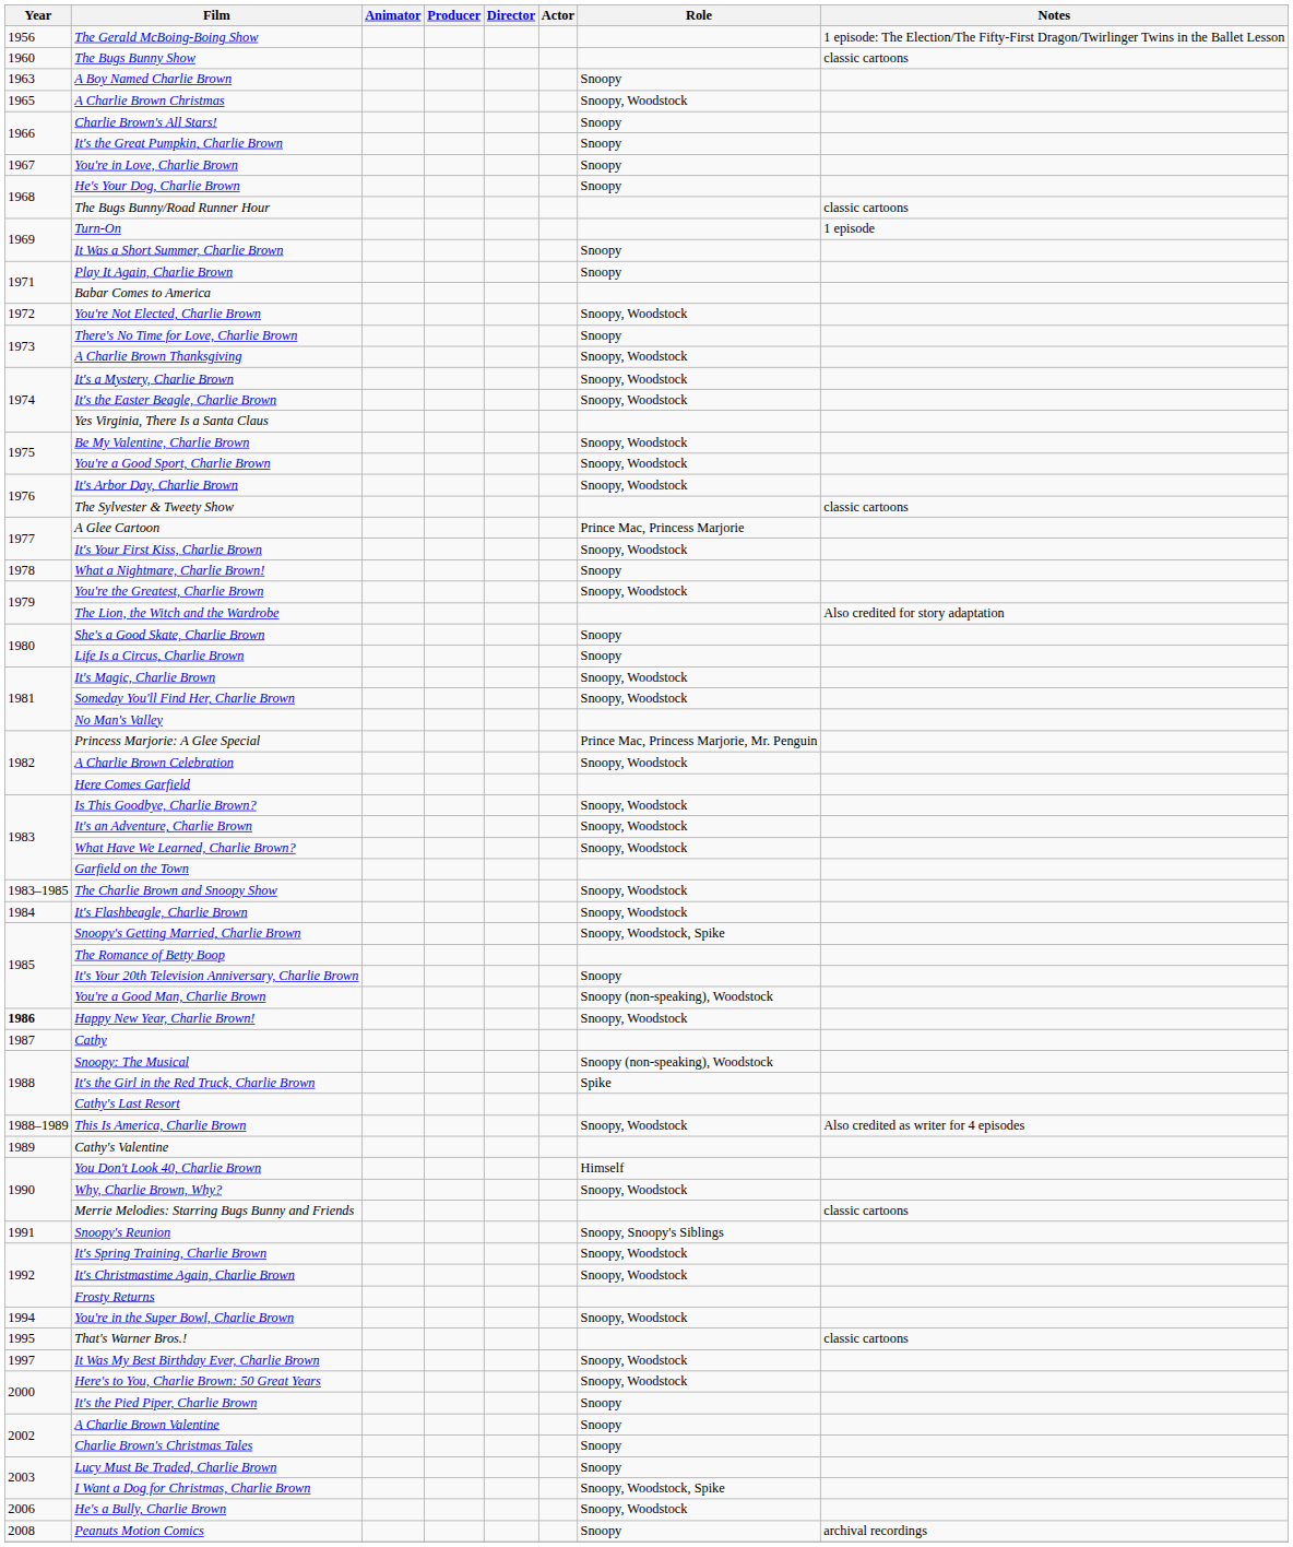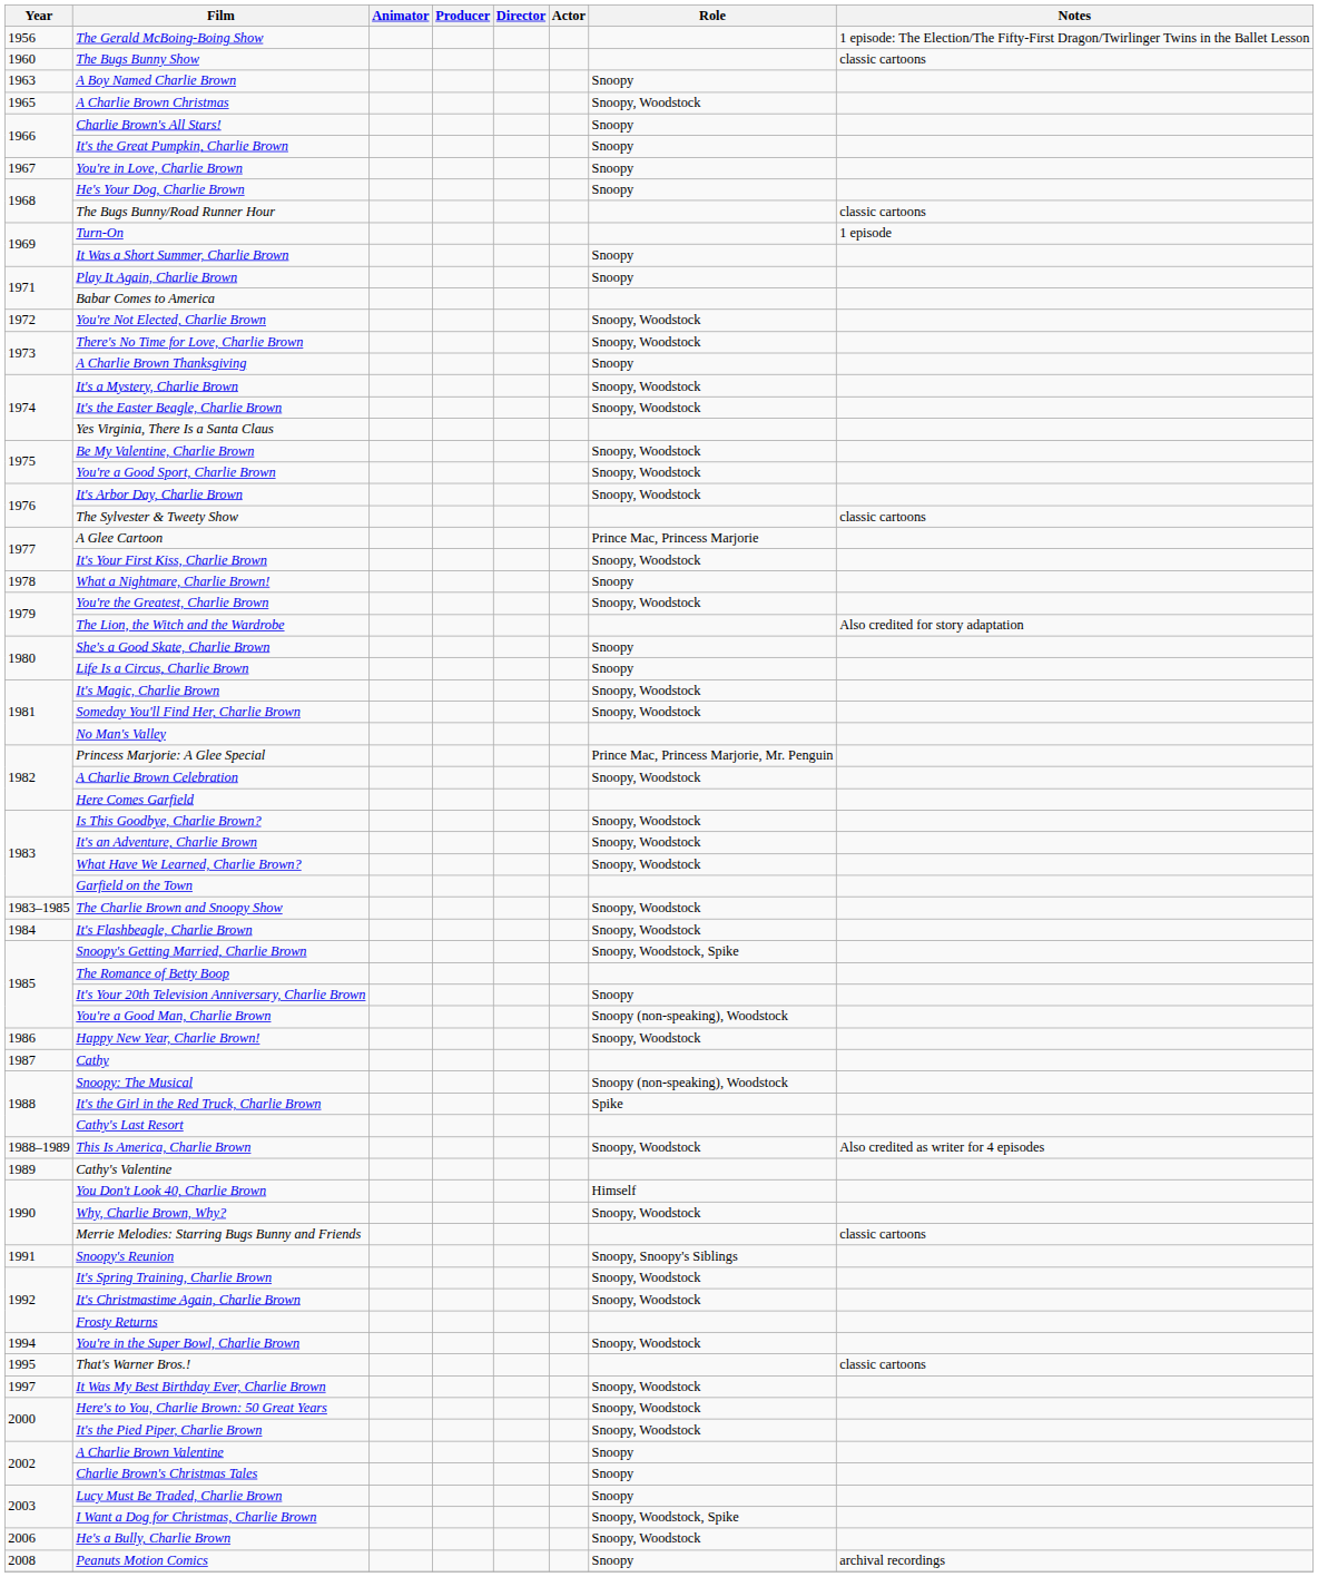 <table class="wikitable sortable">
 <tr>
 <th>Year</th>
 <th>Film</th>
 <th><a href='#'>Animator</a></th>
 <th><a href='#'>Producer</a></th>
 <th><a href='#'>Director</a></th>
 <th>Actor</th>
 <th>Role</th>
 <th>Notes</th>
 </tr>
 <tr>
 <td>1956</td>
 <td><em><a href='#'>The Gerald McBoing-Boing Show</a></em></td>
 <td></td>
 <td></td>
 <td></td>
 <td></td>
 <td></td>
 <td>1 episode:  The Election/The Fifty-First Dragon/Twirlinger Twins in the Ballet Lesson</td>
 </tr>
 <tr>
 <td>1960</td>
 <td><em><a href='#'>The Bugs Bunny Show</a></em></td>
 <td></td>
 <td></td>
 <td></td>
 <td></td>
 <td></td>
 <td>classic cartoons</td>
 </tr>
 <tr>
 <td>1963</td>
 <td><em><a href='#'>A Boy Named Charlie Brown</a></em></td>
 <td></td>
 <td></td>
 <td></td>
 <td></td>
 <td>Snoopy</td>
 <td></td>
 </tr>
 <tr>
 <td>1965</td>
 <td><em><a href='#'>A Charlie Brown Christmas</a></em></td>
 <td></td>
 <td></td>
 <td></td>
 <td></td>
 <td>Snoopy, Woodstock</td>
 <td></td>
 </tr>
 <tr>
 <td rowspan="2">1966</td>
 <td><em><a href='#'>Charlie Brown's All Stars!</a></em></td>
 <td></td>
 <td></td>
 <td></td>
 <td></td>
 <td>Snoopy</td>
 <td></td>
 </tr>
 <tr>
 <td><em><a href='#'>It's the Great Pumpkin, Charlie Brown</a></em></td>
 <td></td>
 <td></td>
 <td></td>
 <td></td>
 <td>Snoopy</td>
 <td></td>
 </tr>
 <tr>
 <td>1967</td>
 <td><em><a href='#'>You're in Love, Charlie Brown</a></em></td>
 <td></td>
 <td></td>
 <td></td>
 <td></td>
 <td>Snoopy</td>
 <td></td>
 </tr>
 <tr>
 <td rowspan="2">1968</td>
 <td><em><a href='#'>He's Your Dog, Charlie Brown</a></em></td>
 <td></td>
 <td></td>
 <td></td>
 <td></td>
 <td>Snoopy</td>
 <td></td>
 </tr>
 <tr>
 <td><em>The Bugs Bunny/Road Runner Hour</em></td>
 <td></td>
 <td></td>
 <td></td>
 <td></td>
 <td></td>
 <td>classic cartoons</td>
 </tr>
 <tr>
 <td rowspan="2">1969</td>
 <td><em><a href='#'>Turn-On</a></em></td>
 <td></td>
 <td></td>
 <td></td>
 <td></td>
 <td></td>
 <td>1 episode</td>
 </tr>
 <tr>
 <td><em><a href='#'>It Was a Short Summer, Charlie Brown</a></em></td>
 <td></td>
 <td></td>
 <td></td>
 <td></td>
 <td>Snoopy</td>
 <td></td>
 </tr>
 <tr>
 <td rowspan="2">1971</td>
 <td><em><a href='#'>Play It Again, Charlie Brown</a></em></td>
 <td></td>
 <td></td>
 <td></td>
 <td></td>
 <td>Snoopy</td>
 <td></td>
 </tr>
 <tr>
 <td><em>Babar Comes to America</em></td>
 <td></td>
 <td></td>
 <td></td>
 <td></td>
 <td></td>
 <td></td>
 </tr>
 <tr>
 <td>1972</td>
 <td><em><a href='#'>You're Not Elected, Charlie Brown</a></em></td>
 <td></td>
 <td></td>
 <td></td>
 <td></td>
 <td>Snoopy, Woodstock</td>
 <td></td>
 </tr>
 <tr>
 <td rowspan="2">1973</td>
 <td><em><a href='#'>There's No Time for Love, Charlie Brown</a></em></td>
 <td></td>
 <td></td>
 <td></td>
 <td></td>
-<td>Snoopy</td>
+<td>Snoopy, Woodstock</td>
 <td></td>
 </tr>
 <tr>
 <td><em><a href='#'>A Charlie Brown Thanksgiving</a></em></td>
 <td></td>
 <td></td>
 <td></td>
 <td></td>
-<td>Snoopy, Woodstock</td>
+<td>Snoopy</td>
 <td></td>
 </tr>
 <tr>
 <td rowspan="3">1974</td>
 <td><em><a href='#'>It's a Mystery, Charlie Brown</a></em></td>
 <td></td>
 <td></td>
 <td></td>
 <td></td>
 <td>Snoopy, Woodstock</td>
 <td></td>
 </tr>
 <tr>
 <td><em><a href='#'>It's the Easter Beagle, Charlie Brown</a></em></td>
 <td></td>
 <td></td>
 <td></td>
 <td></td>
 <td>Snoopy, Woodstock</td>
 <td></td>
 </tr>
 <tr>
 <td><em>Yes Virginia, There Is a Santa Claus</em></td>
 <td></td>
 <td></td>
 <td></td>
 <td></td>
 <td></td>
 <td></td>
 </tr>
 <tr>
 <td rowspan="2">1975</td>
 <td><em><a href='#'>Be My Valentine, Charlie Brown</a></em></td>
 <td></td>
 <td></td>
 <td></td>
 <td></td>
 <td>Snoopy, Woodstock</td>
 <td></td>
 </tr>
 <tr>
 <td><em><a href='#'>You're a Good Sport, Charlie Brown</a></em></td>
 <td></td>
 <td></td>
 <td></td>
 <td></td>
 <td>Snoopy, Woodstock</td>
 <td></td>
 </tr>
 <tr>
 <td rowspan="2">1976</td>
 <td><em><a href='#'>It's Arbor Day, Charlie Brown</a></em></td>
 <td></td>
 <td></td>
 <td></td>
 <td></td>
 <td>Snoopy, Woodstock</td>
 <td></td>
 </tr>
 <tr>
 <td><em>The Sylvester & Tweety Show</em></td>
 <td></td>
 <td></td>
 <td></td>
 <td></td>
 <td></td>
 <td>classic cartoons</td>
 </tr>
 <tr>
 <td rowspan="2">1977</td>
 <td><em>A Glee Cartoon</em></td>
 <td></td>
 <td></td>
 <td></td>
 <td></td>
 <td>Prince Mac, Princess Marjorie</td>
 <td></td>
 </tr>
 <tr>
 <td><em><a href='#'>It's Your First Kiss, Charlie Brown</a></em></td>
 <td></td>
 <td></td>
 <td></td>
 <td></td>
 <td>Snoopy, Woodstock</td>
 <td></td>
 </tr>
 <tr>
 <td>1978</td>
 <td><em><a href='#'>What a Nightmare, Charlie Brown!</a></em></td>
 <td></td>
 <td></td>
 <td></td>
 <td></td>
 <td>Snoopy</td>
 <td></td>
 </tr>
 <tr>
 <td rowspan="2">1979</td>
 <td><em><a href='#'>You're the Greatest, Charlie Brown</a></em></td>
 <td></td>
 <td></td>
 <td></td>
 <td></td>
 <td>Snoopy, Woodstock</td>
 <td></td>
 </tr>
 <tr>
 <td><em><a href='#'>The Lion, the Witch and the Wardrobe</a></em></td>
 <td></td>
 <td></td>
 <td></td>
 <td></td>
 <td></td>
 <td>Also credited for story adaptation</td>
 </tr>
 <tr>
 <td rowspan="2">1980</td>
 <td><em><a href='#'>She's a Good Skate, Charlie Brown</a></em></td>
 <td></td>
 <td></td>
 <td></td>
 <td></td>
 <td>Snoopy</td>
 <td></td>
 </tr>
 <tr>
 <td><em><a href='#'>Life Is a Circus, Charlie Brown</a></em></td>
 <td></td>
 <td></td>
 <td></td>
 <td></td>
 <td>Snoopy</td>
 <td></td>
 </tr>
 <tr>
 <td rowspan="3">1981</td>
 <td><em><a href='#'>It's Magic, Charlie Brown</a></em></td>
 <td></td>
 <td></td>
 <td></td>
 <td></td>
 <td>Snoopy, Woodstock</td>
 <td></td>
 </tr>
 <tr>
 <td><em><a href='#'>Someday You'll Find Her, Charlie Brown</a></em></td>
 <td></td>
 <td></td>
 <td></td>
 <td></td>
 <td>Snoopy, Woodstock</td>
 <td></td>
 </tr>
 <tr>
 <td><em><a href='#'>No Man's Valley</a></em></td>
 <td></td>
 <td></td>
 <td></td>
 <td></td>
 <td></td>
 <td></td>
 </tr>
 <tr>
 <td rowspan="3">1982</td>
 <td><em>Princess Marjorie: A Glee Special</em></td>
 <td></td>
 <td></td>
 <td></td>
 <td></td>
 <td>Prince Mac, Princess Marjorie, Mr. Penguin</td>
 <td></td>
 </tr>
 <tr>
 <td><em><a href='#'>A Charlie Brown Celebration</a></em></td>
 <td></td>
 <td></td>
 <td></td>
 <td></td>
 <td>Snoopy, Woodstock</td>
 <td></td>
 </tr>
 <tr>
 <td><em><a href='#'>Here Comes Garfield</a></em></td>
 <td></td>
 <td></td>
 <td></td>
 <td></td>
 <td></td>
 <td></td>
 </tr>
 <tr>
 <td rowspan="4">1983</td>
 <td><em><a href='#'>Is This Goodbye, Charlie Brown?</a></em></td>
 <td></td>
 <td></td>
 <td></td>
 <td></td>
 <td>Snoopy, Woodstock</td>
 <td></td>
 </tr>
 <tr>
 <td><em><a href='#'>It's an Adventure, Charlie Brown</a></em></td>
 <td></td>
 <td></td>
 <td></td>
 <td></td>
 <td>Snoopy, Woodstock</td>
 <td></td>
 </tr>
 <tr>
 <td><em><a href='#'>What Have We Learned, Charlie Brown?</a></em></td>
 <td></td>
 <td></td>
 <td></td>
 <td></td>
 <td>Snoopy, Woodstock</td>
 <td></td>
 </tr>
 <tr>
 <td><em><a href='#'>Garfield on the Town</a></em></td>
 <td></td>
 <td></td>
 <td></td>
 <td></td>
 <td></td>
 <td></td>
 </tr>
 <tr>
 <td>1983–1985</td>
 <td><em><a href='#'>The Charlie Brown and Snoopy Show</a></em></td>
 <td></td>
 <td></td>
 <td></td>
 <td></td>
 <td>Snoopy, Woodstock</td>
 <td></td>
 </tr>
 <tr>
 <td>1984</td>
 <td><em><a href='#'>It's Flashbeagle, Charlie Brown</a></em></td>
 <td></td>
 <td></td>
 <td></td>
 <td></td>
 <td>Snoopy, Woodstock</td>
 <td></td>
 </tr>
 <tr>
 <td rowspan="4">1985</td>
 <td><em><a href='#'>Snoopy's Getting Married, Charlie Brown</a></em></td>
 <td></td>
 <td></td>
 <td></td>
 <td></td>
 <td>Snoopy, Woodstock, Spike</td>
 <td></td>
 </tr>
 <tr>
 <td><em><a href='#'>The Romance of Betty Boop</a></em></td>
 <td></td>
 <td></td>
 <td></td>
 <td></td>
 <td></td>
 <td></td>
 </tr>
 <tr>
 <td><em><a href='#'>It's Your 20th Television Anniversary, Charlie Brown</a></em></td>
 <td></td>
 <td></td>
 <td></td>
 <td></td>
 <td>Snoopy</td>
 <td></td>
 </tr>
 <tr>
 <td><em><a href='#'>You're a Good Man, Charlie Brown</a></em></td>
 <td></td>
 <td></td>
 <td></td>
 <td></td>
 <td>Snoopy (non-speaking), Woodstock</td>
 <td></td>
 </tr>
 <tr>
-<td><strong>1986</strong></td>
+<td>1986</td>
 <td><em><a href='#'>Happy New Year, Charlie Brown!</a></em></td>
 <td></td>
 <td></td>
 <td></td>
 <td></td>
 <td>Snoopy, Woodstock</td>
 <td></td>
 </tr>
 <tr>
 <td>1987</td>
 <td><em><a href='#'>Cathy</a></em></td>
 <td></td>
 <td></td>
 <td></td>
 <td></td>
 <td></td>
 <td></td>
 </tr>
 <tr>
 <td rowspan="3">1988</td>
 <td><em><a href='#'>Snoopy: The Musical</a></em></td>
 <td></td>
 <td></td>
 <td></td>
 <td></td>
 <td>Snoopy (non-speaking), Woodstock</td>
 <td></td>
 </tr>
 <tr>
 <td><em><a href='#'>It's the Girl in the Red Truck, Charlie Brown</a></em></td>
 <td></td>
 <td></td>
 <td></td>
 <td></td>
 <td>Spike</td>
 <td></td>
 </tr>
 <tr>
 <td><em><a href='#'>Cathy's Last Resort</a></em></td>
 <td></td>
 <td></td>
 <td></td>
 <td></td>
 <td></td>
 <td></td>
 </tr>
 <tr>
 <td>1988–1989</td>
 <td><em><a href='#'>This Is America, Charlie Brown</a></em></td>
 <td></td>
 <td></td>
 <td></td>
 <td></td>
 <td>Snoopy, Woodstock</td>
 <td>Also credited as writer for 4 episodes</td>
 </tr>
 <tr>
 <td>1989</td>
 <td><em>Cathy's Valentine</em></td>
 <td></td>
 <td></td>
 <td></td>
 <td></td>
 <td></td>
 <td></td>
 </tr>
 <tr>
 <td rowspan="3">1990</td>
 <td><em><a href='#'>You Don't Look 40, Charlie Brown</a></em></td>
 <td></td>
 <td></td>
 <td></td>
 <td></td>
 <td>Himself</td>
 <td></td>
 </tr>
 <tr>
 <td><em><a href='#'>Why, Charlie Brown, Why?</a></em></td>
 <td></td>
 <td></td>
 <td></td>
 <td></td>
 <td>Snoopy, Woodstock</td>
 <td></td>
 </tr>
 <tr>
 <td><em>Merrie Melodies: Starring Bugs Bunny and Friends</em></td>
 <td></td>
 <td></td>
 <td></td>
 <td></td>
 <td></td>
 <td>classic cartoons</td>
 </tr>
 <tr>
 <td>1991</td>
 <td><em><a href='#'>Snoopy's Reunion</a></em></td>
 <td></td>
 <td></td>
 <td></td>
 <td></td>
 <td>Snoopy, Snoopy's Siblings</td>
 <td></td>
 </tr>
 <tr>
 <td rowspan="3">1992</td>
 <td><em><a href='#'>It's Spring Training, Charlie Brown</a></em></td>
 <td></td>
 <td></td>
 <td></td>
 <td></td>
 <td>Snoopy, Woodstock</td>
 <td></td>
 </tr>
 <tr>
 <td><em><a href='#'>It's Christmastime Again, Charlie Brown</a></em></td>
 <td></td>
 <td></td>
 <td></td>
 <td></td>
 <td>Snoopy, Woodstock</td>
 <td></td>
 </tr>
 <tr>
 <td><em><a href='#'>Frosty Returns</a></em></td>
 <td></td>
 <td></td>
 <td></td>
 <td></td>
 <td></td>
 <td></td>
 </tr>
 <tr>
 <td>1994</td>
 <td><em><a href='#'>You're in the Super Bowl, Charlie Brown</a></em></td>
 <td></td>
 <td></td>
 <td></td>
 <td></td>
 <td>Snoopy, Woodstock</td>
 <td></td>
 </tr>
 <tr>
 <td>1995</td>
 <td><em>That's Warner Bros.!</em></td>
 <td></td>
 <td></td>
 <td></td>
 <td></td>
 <td></td>
 <td>classic cartoons</td>
 </tr>
 <tr>
 <td>1997</td>
 <td><em><a href='#'>It Was My Best Birthday Ever, Charlie Brown</a></em></td>
 <td></td>
 <td></td>
 <td></td>
 <td></td>
 <td>Snoopy, Woodstock</td>
 <td></td>
 </tr>
 <tr>
 <td rowspan="2">2000</td>
 <td><em><a href='#'>Here's to You, Charlie Brown: 50 Great Years</a></em></td>
 <td></td>
 <td></td>
 <td></td>
 <td></td>
 <td>Snoopy, Woodstock</td>
 <td></td>
 </tr>
 <tr>
 <td><em><a href='#'>It's the Pied Piper, Charlie Brown</a></em></td>
 <td></td>
 <td></td>
 <td></td>
 <td></td>
-<td>Snoopy</td>
+<td>Snoopy, Woodstock</td>
 <td></td>
 </tr>
 <tr>
 <td rowspan="2">2002</td>
 <td><em><a href='#'>A Charlie Brown Valentine</a></em></td>
 <td></td>
 <td></td>
 <td></td>
 <td></td>
 <td>Snoopy</td>
 <td></td>
 </tr>
 <tr>
 <td><em><a href='#'>Charlie Brown's Christmas Tales</a></em></td>
 <td></td>
 <td></td>
 <td></td>
 <td></td>
 <td>Snoopy</td>
 <td></td>
 </tr>
 <tr>
 <td rowspan="2">2003</td>
 <td><em><a href='#'>Lucy Must Be Traded, Charlie Brown</a></em></td>
 <td></td>
 <td></td>
 <td></td>
 <td></td>
 <td>Snoopy</td>
 <td></td>
 </tr>
 <tr>
 <td><em><a href='#'>I Want a Dog for Christmas, Charlie Brown</a></em></td>
 <td></td>
 <td></td>
 <td></td>
 <td></td>
 <td>Snoopy, Woodstock, Spike</td>
 <td></td>
 </tr>
 <tr>
 <td>2006</td>
 <td><em><a href='#'>He's a Bully, Charlie Brown</a></em></td>
 <td></td>
 <td></td>
 <td></td>
 <td></td>
 <td>Snoopy, Woodstock</td>
 <td></td>
 </tr>
 <tr>
 <td>2008</td>
 <td><em><a href='#'>Peanuts Motion Comics</a></em></td>
 <td></td>
 <td></td>
 <td></td>
 <td></td>
 <td>Snoopy</td>
 <td>archival recordings</td>
 </tr>
 <tr>
 </tr>
 </table>
